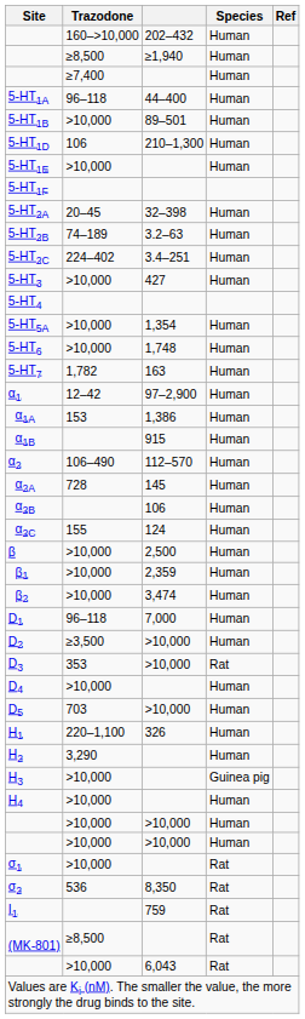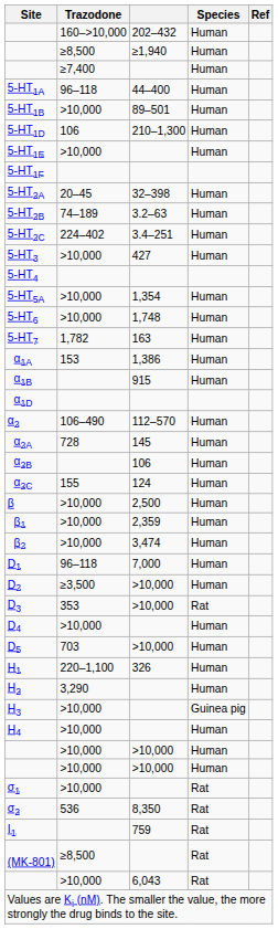 <table class="wikitable floatright" style="font-size:small;">
 <tr>
 <th>Site</th>
 <th>Trazodone</th>
 <th></th>
 <th>Species</th>
 <th>Ref</th>
 </tr>
 <tr>
 <td></td>
 <td>160–>10,000</td>
 <td>202–432</td>
 <td>Human</td>
 <td></td>
 </tr>
 <tr>
 <td></td>
 <td>≥8,500</td>
 <td>≥1,940</td>
 <td>Human</td>
 <td></td>
 </tr>
 <tr>
 <td></td>
 <td>≥7,400</td>
 <td></td>
 <td>Human</td>
 <td></td>
 </tr>
 <tr>
 <td><a href='#'>5-HT<sub>1A</sub></a></td>
 <td>96–118</td>
 <td>44–400</td>
 <td>Human</td>
 <td></td>
 </tr>
 <tr>
 <td><a href='#'>5-HT<sub>1B</sub></a></td>
 <td>>10,000</td>
 <td>89–501</td>
 <td>Human</td>
 <td></td>
 </tr>
 <tr>
 <td><a href='#'>5-HT<sub>1D</sub></a></td>
 <td>106</td>
 <td>210–1,300</td>
 <td>Human</td>
 <td></td>
 </tr>
 <tr>
 <td><a href='#'>5-HT<sub>1E</sub></a></td>
 <td>>10,000</td>
 <td></td>
 <td>Human</td>
 <td></td>
 </tr>
 <tr>
 <td><a href='#'>5-HT<sub>1F</sub></a></td>
 <td></td>
 <td></td>
 <td></td>
 <td></td>
 </tr>
 <tr>
 <td><a href='#'>5-HT<sub>2A</sub></a></td>
 <td>20–45</td>
 <td>32–398</td>
 <td>Human</td>
 <td></td>
 </tr>
 <tr>
 <td><a href='#'>5-HT<sub>2B</sub></a></td>
 <td>74–189</td>
 <td>3.2–63</td>
 <td>Human</td>
 <td></td>
 </tr>
 <tr>
 <td><a href='#'>5-HT<sub>2C</sub></a></td>
 <td>224–402</td>
 <td>3.4–251</td>
 <td>Human</td>
 <td></td>
 </tr>
 <tr>
 <td><a href='#'>5-HT<sub>3</sub></a></td>
 <td>>10,000</td>
 <td>427</td>
 <td>Human</td>
 <td></td>
 </tr>
 <tr>
 <td><a href='#'>5-HT<sub>4</sub></a></td>
 <td></td>
 <td></td>
 <td></td>
 <td></td>
 </tr>
 <tr>
 <td><a href='#'>5-HT<sub>5A</sub></a></td>
 <td>>10,000</td>
 <td>1,354</td>
 <td>Human</td>
 <td></td>
 </tr>
 <tr>
 <td><a href='#'>5-HT<sub>6</sub></a></td>
 <td>>10,000</td>
 <td>1,748</td>
 <td>Human</td>
 <td></td>
 </tr>
 <tr>
 <td><a href='#'>5-HT<sub>7</sub></a></td>
 <td>1,782</td>
 <td>163</td>
 <td>Human</td>
 <td></td>
 </tr>
 <tr>
-<td><a href='#'>α<sub>1</sub></a></td>
-<td>12–42</td>
-<td>97–2,900</td>
-<td>Human</td>
-<td></td>
-</tr>
-<tr>
 <td>  <a href='#'>α<sub>1A</sub></a></td>
 <td>153</td>
 <td>1,386</td>
 <td>Human</td>
 <td></td>
 </tr>
 <tr>
 <td>  <a href='#'>α<sub>1B</sub></a></td>
 <td></td>
 <td>915</td>
 <td>Human</td>
+<td></td>
+</tr>
+<tr>
+<td>  <a href='#'>α<sub>1D</sub></a></td>
+<td></td>
+<td></td>
+<td></td>
 <td></td>
 </tr>
 <tr>
 <td><a href='#'>α<sub>2</sub></a></td>
 <td>106–490</td>
 <td>112–570</td>
 <td>Human</td>
 <td></td>
 </tr>
 <tr>
 <td>  <a href='#'>α<sub>2A</sub></a></td>
 <td>728</td>
 <td>145</td>
 <td>Human</td>
 <td></td>
 </tr>
 <tr>
 <td>  <a href='#'>α<sub>2B</sub></a></td>
 <td></td>
 <td>106</td>
 <td>Human</td>
 <td></td>
 </tr>
 <tr>
 <td>  <a href='#'>α<sub>2C</sub></a></td>
 <td>155</td>
 <td>124</td>
 <td>Human</td>
 <td></td>
 </tr>
 <tr>
 <td><a href='#'>β</a></td>
 <td>>10,000</td>
 <td>2,500</td>
 <td>Human</td>
 <td></td>
 </tr>
 <tr>
 <td>  <a href='#'>β<sub>1</sub></a></td>
 <td>>10,000</td>
 <td>2,359</td>
 <td>Human</td>
 <td></td>
 </tr>
 <tr>
 <td>  <a href='#'>β<sub>2</sub></a></td>
 <td>>10,000</td>
 <td>3,474</td>
 <td>Human</td>
 <td></td>
 </tr>
 <tr>
 <td><a href='#'>D<sub>1</sub></a></td>
 <td>96–118</td>
 <td>7,000</td>
 <td>Human</td>
 <td></td>
 </tr>
 <tr>
 <td><a href='#'>D<sub>2</sub></a></td>
 <td>≥3,500</td>
 <td>>10,000</td>
 <td>Human</td>
 <td></td>
 </tr>
 <tr>
 <td><a href='#'>D<sub>3</sub></a></td>
 <td>353</td>
 <td>>10,000</td>
 <td>Rat</td>
 <td></td>
 </tr>
 <tr>
 <td><a href='#'>D<sub>4</sub></a></td>
 <td>>10,000</td>
 <td></td>
 <td>Human</td>
 <td></td>
 </tr>
 <tr>
 <td><a href='#'>D<sub>5</sub></a></td>
 <td>703</td>
 <td>>10,000</td>
 <td>Human</td>
 <td></td>
 </tr>
 <tr>
 <td><a href='#'>H<sub>1</sub></a></td>
 <td>220–1,100</td>
 <td>326</td>
 <td>Human</td>
 <td></td>
 </tr>
 <tr>
 <td><a href='#'>H<sub>2</sub></a></td>
 <td>3,290</td>
 <td></td>
 <td>Human</td>
 <td></td>
 </tr>
 <tr>
 <td><a href='#'>H<sub>3</sub></a></td>
 <td>>10,000</td>
 <td></td>
 <td>Guinea pig</td>
 <td></td>
 </tr>
 <tr>
 <td><a href='#'>H<sub>4</sub></a></td>
 <td>>10,000</td>
 <td></td>
 <td>Human</td>
 <td></td>
 </tr>
 <tr>
 <td></td>
 <td>>10,000</td>
 <td>>10,000</td>
 <td>Human</td>
 <td></td>
 </tr>
 <tr>
 <td></td>
 <td>>10,000</td>
 <td>>10,000</td>
 <td>Human</td>
 <td></td>
 </tr>
 <tr>
 <td><a href='#'>σ<sub>1</sub></a></td>
 <td>>10,000</td>
 <td></td>
 <td>Rat</td>
 <td></td>
 </tr>
 <tr>
 <td><a href='#'>σ<sub>2</sub></a></td>
 <td>536</td>
 <td>8,350</td>
 <td>Rat</td>
 <td></td>
 </tr>
 <tr>
 <td><a href='#'>I<sub>1</sub></a></td>
 <td></td>
 <td>759</td>
 <td>Rat</td>
 <td></td>
 </tr>
 <tr>
 <td><a href='#'><br>(MK-801)</a></td>
 <td>≥8,500</td>
 <td></td>
 <td>Rat</td>
 <td></td>
 </tr>
 <tr>
 <td></td>
 <td>>10,000</td>
 <td>6,043</td>
 <td>Rat</td>
 <td></td>
 </tr>
 <tr class="sortbottom">
 <td colspan="5" style="width: 1px;">Values are <a href='#'>K<sub>i</sub> (nM)</a>. The smaller the value, the more strongly the drug binds to the site.</td>
 </tr>
 </table>
